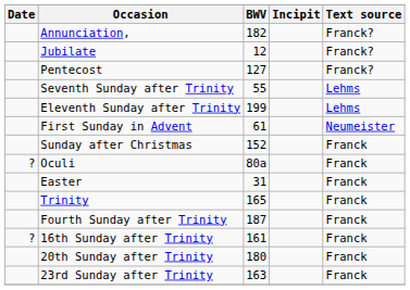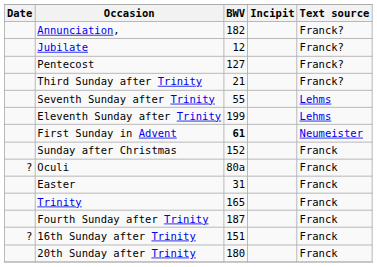 <table class="wikitable sortable plainrowheaders">
 <tr>
 </tr>
 <tr>
 <th scope="col">Date</th>
 <th scope="col">Occasion</th>
 <th scope="col">BWV</th>
 <th scope="col">Incipit</th>
 <th scope="col">Text source</th>
 </tr>
 <tr>
 <td scope="row" style="text-align: right;"></td>
 <td> <a href='#'>Annunciation</a>, </td>
 <td scope="row" style="text-align: right;">182</td>
 <td></td>
 <td>Franck?</td>
 </tr>
 <tr>
 <td scope="row" style="text-align: right;"></td>
 <td> <a href='#'>Jubilate</a></td>
 <td scope="row" style="text-align: right;">12</td>
 <td></td>
 <td>Franck?</td>
 </tr>
 <tr>
 <td scope="row" style="text-align: right;"></td>
 <td> Pentecost</td>
 <td scope="row" style="text-align: right;">127</td>
 <td></td>
 <td>Franck?</td>
 </tr>
 <tr>
 <td scope="row" style="text-align: right;"></td>
+<td> Third Sunday after <a href='#'>Trinity</a></td>
+<td scope="row" style="text-align: right;">21</td>
+<td></td>
+<td>Franck?</td>
+</tr>
+<tr>
+<td scope="row" style="text-align: right;"></td>
 <td> Seventh Sunday after <a href='#'>Trinity</a></td>
 <td scope="row" style="text-align: right;">55</td>
 <td></td>
 <td><a href='#'>Lehms</a></td>
 </tr>
 <tr>
 <td scope="row" style="text-align: right;"></td>
 <td> Eleventh Sunday after <a href='#'>Trinity</a></td>
 <td scope="row" style="text-align: right;">199</td>
 <td></td>
 <td><a href='#'>Lehms</a></td>
 </tr>
 <tr>
 <td scope="row" style="text-align: right;"></td>
 <td> First Sunday in <a href='#'>Advent</a></td>
-<td scope="row" style="text-align: right;">61</td>
+<td scope="row" style="text-align: right;"><strong>61</strong></td>
 <td></td>
 <td><a href='#'>Neumeister</a></td>
 </tr>
 <tr>
 <td scope="row" style="text-align: right;"></td>
 <td> Sunday after Christmas</td>
 <td scope="row" style="text-align: right;">152</td>
 <td></td>
 <td>Franck</td>
 </tr>
 <tr>
 <td scope="row" style="text-align: right;"> ?</td>
 <td> Oculi</td>
 <td scope="row" style="text-align: right;">80a</td>
 <td></td>
 <td>Franck</td>
 </tr>
 <tr>
 <td scope="row" style="text-align: right;"></td>
 <td> Easter</td>
 <td scope="row" style="text-align: right;">31</td>
 <td></td>
 <td>Franck</td>
 </tr>
 <tr>
 <td scope="row" style="text-align: right;"></td>
 <td> <a href='#'>Trinity</a></td>
 <td scope="row" style="text-align: right;">165</td>
 <td></td>
 <td>Franck</td>
 </tr>
 <tr>
 <td scope="row" style="text-align: right;"></td>
 <td> Fourth Sunday after <a href='#'>Trinity</a></td>
 <td scope="row" style="text-align: right;">187</td>
 <td></td>
 <td>Franck</td>
 </tr>
 <tr>
 <td scope="row" style="text-align: right;"> ?</td>
 <td> 16th Sunday after <a href='#'>Trinity</a></td>
-<td scope="row" style="text-align: right;">161</td>
+<td scope="row" style="text-align: right;">151</td>
 <td></td>
 <td>Franck</td>
 </tr>
 <tr>
 <td scope="row" style="text-align: right;"></td>
 <td> 20th Sunday after <a href='#'>Trinity</a></td>
 <td scope="row" style="text-align: right;">180</td>
 <td></td>
 <td>Franck</td>
 </tr>
 <tr>
-<td scope="row" style="text-align: right;"></td>
-<td> 23rd Sunday after <a href='#'>Trinity</a></td>
-<td scope="row" style="text-align: right;">163</td>
-<td></td>
-<td>Franck</td>
-</tr>
-<tr>
 </tr>
 </table>
